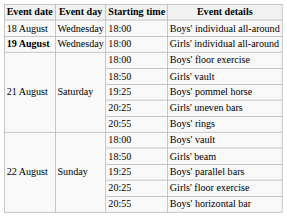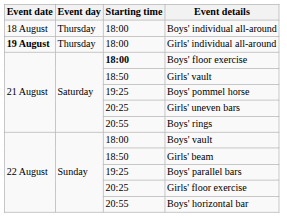 <table class="wikitable">
 <tr>
 <th>Event date</th>
 <th>Event day</th>
 <th>Starting time</th>
 <th>Event details</th>
 </tr>
 <tr>
 <td>18 August</td>
-<td>Wednesday</td>
+<td>Thursday</td>
 <td>18:00</td>
 <td>Boys' individual all-around</td>
 </tr>
 <tr>
 <td><strong>19 August</strong></td>
-<td>Wednesday</td>
+<td>Thursday</td>
 <td>18:00</td>
 <td>Girls' individual all-around</td>
 </tr>
 <tr>
 <td rowspan=5>21 August</td>
 <td rowspan=5>Saturday</td>
-<td>18:00</td>
+<td><strong>18:00</strong></td>
 <td>Boys' floor exercise</td>
 </tr>
 <tr>
 <td>18:50</td>
 <td>Girls' vault</td>
 </tr>
 <tr>
 <td>19:25</td>
 <td>Boys' pommel horse</td>
 </tr>
 <tr>
 <td>20:25</td>
 <td>Girls' uneven bars</td>
 </tr>
 <tr>
 <td>20:55</td>
 <td>Boys' rings</td>
 </tr>
 <tr>
 <td rowspan=5>22 August</td>
 <td rowspan=5>Sunday</td>
 <td>18:00</td>
 <td>Boys' vault</td>
 </tr>
 <tr>
 <td>18:50</td>
 <td>Girls' beam</td>
 </tr>
 <tr>
 <td>19:25</td>
 <td>Boys' parallel bars</td>
 </tr>
 <tr>
 <td>20:25</td>
 <td>Girls' floor exercise</td>
 </tr>
 <tr>
 <td>20:55</td>
 <td>Boys' horizontal bar</td>
 </tr>
 </table>
